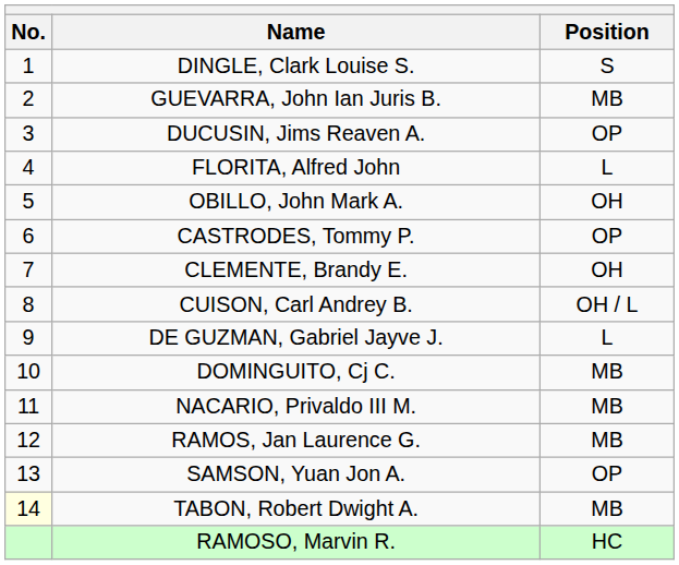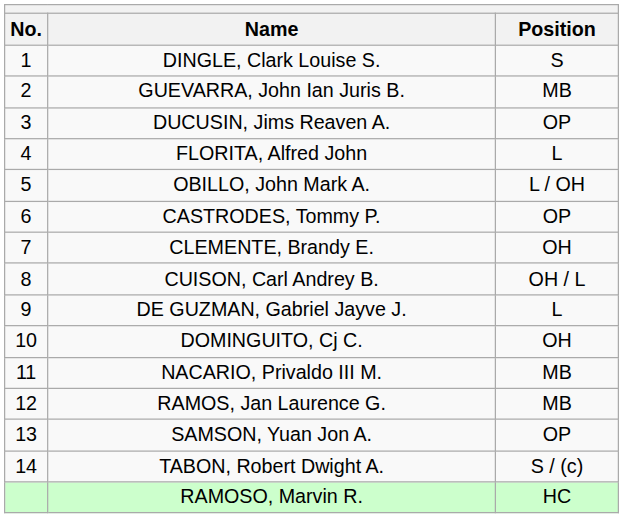 <table class="wikitable mw-collapsible mw-collapsed" style="text-align:center; width:500px; border:none">
 <tr>
 <th style="text-align:center" colspan="3"></th>
 </tr>
 <tr>
 <th style="width:7%">No.</th>
 <th>Name</th>
 <th style="width:20%">Position</th>
 </tr>
 <tr>
 <td>1</td>
 <td>DINGLE, Clark Louise S.</td>
 <td>S</td>
 </tr>
 <tr>
 <td>2</td>
 <td>GUEVARRA, John Ian Juris B.</td>
 <td>MB</td>
 </tr>
 <tr>
 <td>3</td>
 <td>DUCUSIN, Jims Reaven A.</td>
 <td>OP</td>
 </tr>
 <tr>
 <td>4</td>
 <td>FLORITA, Alfred John</td>
 <td>L</td>
 </tr>
 <tr>
 <td>5</td>
 <td>OBILLO, John Mark A.</td>
-<td>OH</td>
+<td>L / OH</td>
 </tr>
 <tr>
 <td>6</td>
 <td>CASTRODES, Tommy P.</td>
 <td>OP</td>
 </tr>
 <tr>
 <td>7</td>
 <td>CLEMENTE, Brandy E.</td>
 <td>OH</td>
 </tr>
 <tr>
 <td>8</td>
 <td>CUISON, Carl Andrey B.</td>
 <td>OH / L</td>
 </tr>
 <tr>
 <td>9</td>
 <td>DE GUZMAN, Gabriel Jayve J.</td>
 <td>L</td>
 </tr>
 <tr>
 <td>10</td>
 <td>DOMINGUITO, Cj C.</td>
-<td>MB</td>
+<td>OH</td>
 </tr>
 <tr>
 <td>11</td>
 <td>NACARIO, Privaldo III M.</td>
 <td>MB</td>
 </tr>
 <tr>
 <td>12</td>
 <td>RAMOS, Jan Laurence G.</td>
 <td>MB</td>
 </tr>
 <tr>
 <td>13</td>
 <td>SAMSON, Yuan Jon A.</td>
 <td>OP</td>
 </tr>
 <tr>
-<td style="background: lightyellow;">14</td>
+<td>14</td>
 <td>TABON, Robert Dwight A.</td>
-<td>MB</td>
+<td>S / (c)</td>
 </tr>
 <tr bgcolor=#CCFFCC>
 <td></td>
 <td>RAMOSO, Marvin R.</td>
 <td>HC</td>
 </tr>
 </table>
